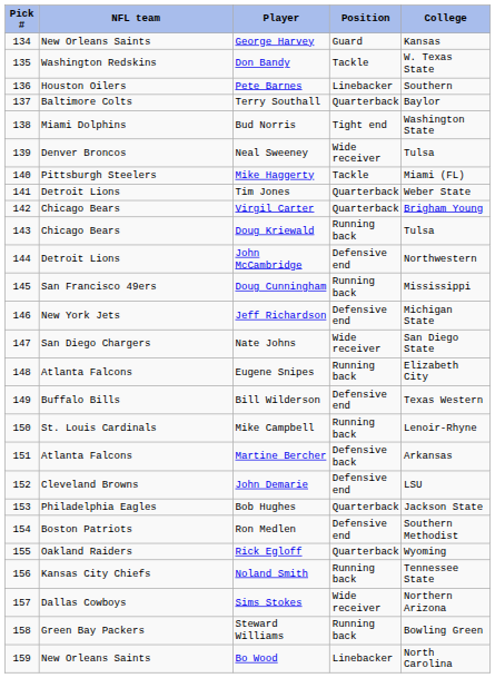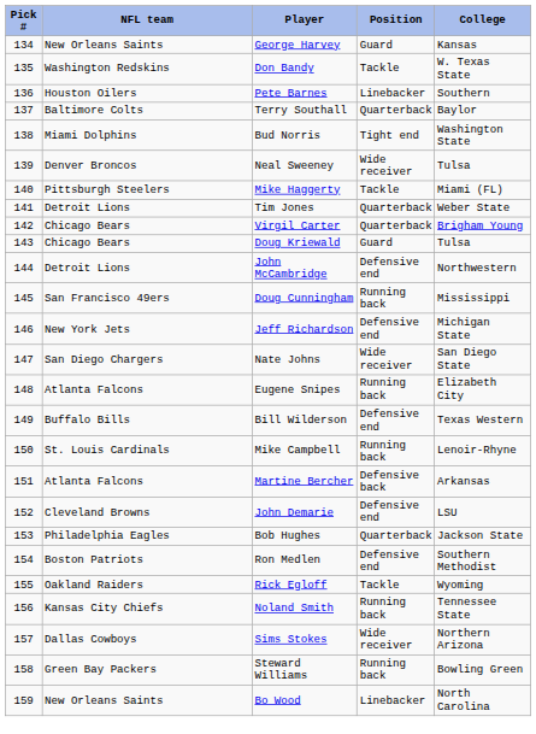 <table class="wikitable sortable sortable" style="width: 100%">
 <tr>
 <th style="background:#A8BDEC;" width=7%>Pick #</th>
 <th width=40% style="background:#A8BDEC;">NFL team</th>
 <th width=20% style="background:#A8BDEC;">Player</th>
 <th width=13% style="background:#A8BDEC;">Position</th>
 <th style="background:#A8BDEC;">College</th>
 </tr>
 <tr>
 <td align=center>134</td>
 <td>New Orleans Saints</td>
 <td><a href='#'>George Harvey</a></td>
 <td>Guard</td>
 <td>Kansas</td>
 </tr>
 <tr>
 <td align=center>135</td>
 <td>Washington Redskins</td>
 <td><a href='#'>Don Bandy</a></td>
 <td>Tackle</td>
 <td>W. Texas State</td>
 </tr>
 <tr>
 <td align=center>136</td>
 <td>Houston Oilers</td>
 <td><a href='#'>Pete Barnes</a></td>
 <td>Linebacker</td>
 <td>Southern</td>
 </tr>
 <tr>
 <td align=center>137</td>
 <td>Baltimore Colts</td>
 <td>Terry Southall</td>
 <td>Quarterback</td>
 <td>Baylor</td>
 </tr>
 <tr>
 <td align=center>138</td>
 <td>Miami Dolphins</td>
 <td>Bud Norris</td>
 <td>Tight end</td>
 <td>Washington State</td>
 </tr>
 <tr>
 <td align=center>139</td>
 <td>Denver Broncos</td>
 <td>Neal Sweeney</td>
 <td>Wide receiver</td>
 <td>Tulsa</td>
 </tr>
 <tr>
 <td align=center>140</td>
 <td>Pittsburgh Steelers</td>
 <td><a href='#'>Mike Haggerty</a></td>
 <td>Tackle</td>
 <td>Miami (FL)</td>
 </tr>
 <tr>
 <td align=center>141</td>
 <td>Detroit Lions</td>
 <td>Tim Jones</td>
 <td>Quarterback</td>
 <td>Weber State</td>
 </tr>
 <tr>
 <td align=center>142</td>
 <td>Chicago Bears</td>
 <td><a href='#'>Virgil Carter</a></td>
 <td>Quarterback</td>
 <td><a href='#'>Brigham Young</a></td>
 </tr>
 <tr>
 <td align=center>143</td>
 <td>Chicago Bears</td>
 <td><a href='#'>Doug Kriewald</a></td>
-<td>Running back</td>
+<td>Guard</td>
 <td>Tulsa</td>
 </tr>
 <tr>
 <td align=center>144</td>
 <td>Detroit Lions</td>
 <td><a href='#'>John McCambridge</a></td>
 <td>Defensive end</td>
 <td>Northwestern</td>
 </tr>
 <tr>
 <td align=center>145</td>
 <td>San Francisco 49ers</td>
 <td><a href='#'>Doug Cunningham</a></td>
 <td>Running back</td>
 <td>Mississippi</td>
 </tr>
 <tr>
 <td align=center>146</td>
 <td>New York Jets</td>
 <td><a href='#'>Jeff Richardson</a></td>
 <td>Defensive end</td>
 <td>Michigan State</td>
 </tr>
 <tr>
 <td align=center>147</td>
 <td>San Diego Chargers</td>
 <td>Nate Johns</td>
 <td>Wide receiver</td>
 <td>San Diego State</td>
 </tr>
 <tr>
 <td align=center>148</td>
 <td>Atlanta Falcons</td>
 <td>Eugene Snipes</td>
 <td>Running back</td>
 <td>Elizabeth City</td>
 </tr>
 <tr>
 <td align=center>149</td>
 <td>Buffalo Bills</td>
 <td>Bill Wilderson</td>
 <td>Defensive end</td>
 <td>Texas Western</td>
 </tr>
 <tr>
 <td align=center>150</td>
 <td>St. Louis Cardinals</td>
 <td>Mike Campbell</td>
 <td>Running back</td>
 <td>Lenoir-Rhyne</td>
 </tr>
 <tr>
 <td align=center>151</td>
 <td>Atlanta Falcons</td>
 <td><a href='#'>Martine Bercher</a></td>
 <td>Defensive back</td>
 <td>Arkansas</td>
 </tr>
 <tr>
 <td align=center>152</td>
 <td>Cleveland Browns</td>
 <td><a href='#'>John Demarie</a></td>
 <td>Defensive end</td>
 <td>LSU</td>
 </tr>
 <tr>
 <td align=center>153</td>
 <td>Philadelphia Eagles</td>
 <td>Bob Hughes</td>
 <td>Quarterback</td>
 <td>Jackson State</td>
 </tr>
 <tr>
 <td align=center>154</td>
 <td>Boston Patriots</td>
 <td>Ron Medlen</td>
 <td>Defensive end</td>
 <td>Southern Methodist</td>
 </tr>
 <tr>
 <td align=center>155</td>
 <td>Oakland Raiders</td>
 <td><a href='#'>Rick Egloff</a></td>
-<td>Quarterback</td>
+<td>Tackle</td>
 <td>Wyoming</td>
 </tr>
 <tr>
 <td align=center>156</td>
 <td>Kansas City Chiefs</td>
 <td><a href='#'>Noland Smith</a></td>
 <td>Running back</td>
 <td>Tennessee State</td>
 </tr>
 <tr>
 <td align=center>157</td>
 <td>Dallas Cowboys</td>
 <td><a href='#'>Sims Stokes</a></td>
 <td>Wide receiver</td>
 <td>Northern Arizona</td>
 </tr>
 <tr>
 <td align=center>158</td>
 <td>Green Bay Packers</td>
 <td>Steward Williams</td>
 <td>Running back</td>
 <td>Bowling Green</td>
 </tr>
 <tr>
 <td align=center>159</td>
 <td>New Orleans Saints</td>
 <td><a href='#'>Bo Wood</a></td>
 <td>Linebacker</td>
 <td>North Carolina</td>
 </tr>
 </table>
